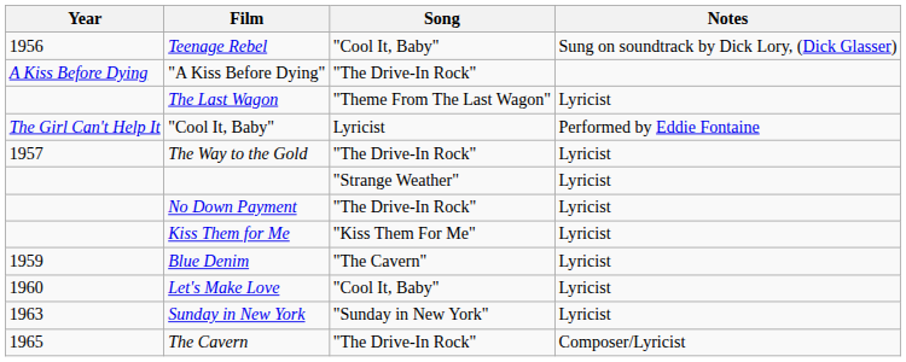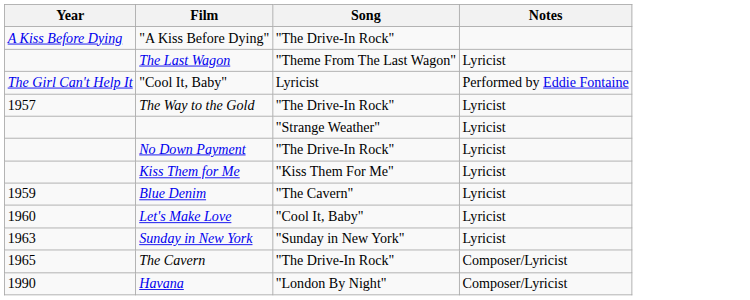 <table class="wikitable">
 <tr>
 <th>Year</th>
 <th>Film</th>
 <th>Song</th>
 <th>Notes</th>
-</tr>
-<tr>
-<td>1956</td>
-<td><em><a href='#'>Teenage Rebel</a></em></td>
-<td>"Cool It, Baby"</td>
-<td Lyricist>Sung on soundtrack by Dick Lory, (<a href='#'>Dick Glasser</a>)</td>
 </tr>
 <tr>
 <td><em><a href='#'>A Kiss Before Dying</a></em></td>
 <td>"A Kiss Before Dying"</td>
 <td>"The Drive-In Rock"</td>
 </tr>
 <tr>
 <td></td>
 <td><em><a href='#'>The Last Wagon</a></em></td>
 <td>"Theme From The Last Wagon"</td>
 <td>Lyricist</td>
 </tr>
 <tr>
 <td><em><a href='#'>The Girl Can't Help It</a></em></td>
 <td>"Cool It, Baby"</td>
 <td>Lyricist</td>
 <td>Performed by <a href='#'>Eddie Fontaine</a></td>
 </tr>
 <tr>
 <td>1957</td>
 <td><em>The Way to the Gold</em></td>
 <td>"The Drive-In Rock"</td>
 <td>Lyricist</td>
 </tr>
 <tr>
 <td></td>
 <td></td>
 <td>"Strange Weather"</td>
 <td>Lyricist</td>
 </tr>
 <tr>
 <td></td>
 <td><em><a href='#'>No Down Payment</a></em></td>
 <td>"The Drive-In Rock"</td>
 <td>Lyricist</td>
 </tr>
 <tr>
 <td></td>
 <td><em><a href='#'>Kiss Them for Me</a></em></td>
 <td>"Kiss Them For Me"</td>
 <td>Lyricist</td>
 </tr>
 <tr>
 <td>1959</td>
 <td><em><a href='#'>Blue Denim</a></em></td>
 <td>"The Cavern"</td>
 <td>Lyricist</td>
 </tr>
 <tr>
 <td>1960</td>
 <td><em><a href='#'>Let's Make Love</a></em></td>
 <td>"Cool It, Baby"</td>
 <td>Lyricist</td>
 </tr>
 <tr>
 <td>1963</td>
 <td><em><a href='#'>Sunday in New York</a></em></td>
 <td>"Sunday in New York"</td>
 <td>Lyricist</td>
 </tr>
 <tr>
 <td>1965</td>
 <td><em>The Cavern</em></td>
 <td>"The Drive-In Rock"</td>
 <td>Composer/Lyricist</td>
 </tr>
+<tr>
+<td>1990</td>
+<td><em><a href='#'>Havana</a></em></td>
+<td>"London By Night"</td>
+<td>Composer/Lyricist</td>
+</tr>
 </table>
